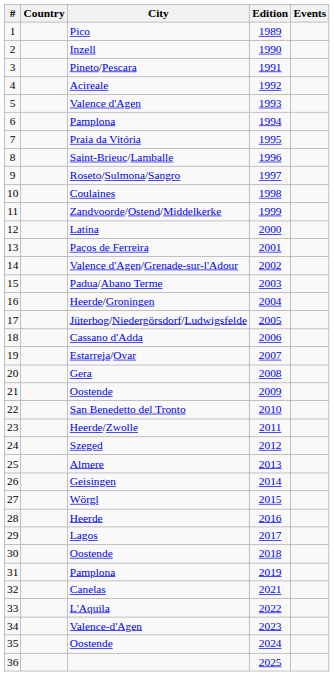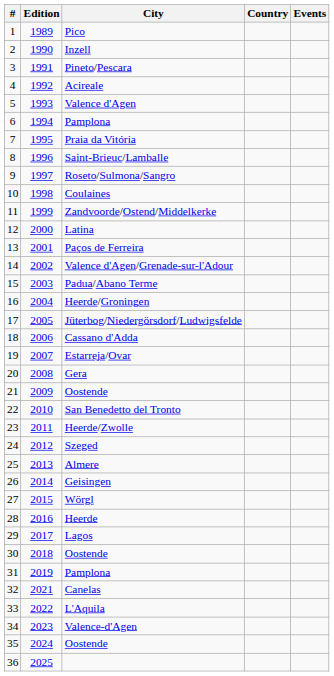 <table class="wikitable">
 <tr>
 <th>#</th>
+<th>Edition</th>
+<th>City</th>
 <th>Country</th>
-<th>City</th>
-<th>Edition</th>
 <th>Events</th>
 </tr>
 <tr>
 <td align=center>1</td>
+<td align=center><a href='#'>1989</a></td>
+<td><a href='#'>Pico</a></td>
 <td></td>
-<td><a href='#'>Pico</a></td>
-<td align=center><a href='#'>1989</a></td>
 <td></td>
 </tr>
 <tr>
 <td align=center>2</td>
+<td align=center><a href='#'>1990</a></td>
+<td><a href='#'>Inzell</a></td>
 <td></td>
-<td><a href='#'>Inzell</a></td>
-<td align=center><a href='#'>1990</a></td>
 <td></td>
 </tr>
 <tr>
 <td align=center>3</td>
+<td align=center><a href='#'>1991</a></td>
+<td><a href='#'>Pineto</a>/<a href='#'>Pescara</a></td>
 <td></td>
-<td><a href='#'>Pineto</a>/<a href='#'>Pescara</a></td>
-<td align=center><a href='#'>1991</a></td>
 <td></td>
 </tr>
 <tr>
 <td align=center>4</td>
+<td align=center><a href='#'>1992</a></td>
+<td><a href='#'>Acireale</a></td>
 <td></td>
-<td><a href='#'>Acireale</a></td>
-<td align=center><a href='#'>1992</a></td>
 <td></td>
 </tr>
 <tr>
 <td align=center>5</td>
+<td align=center><a href='#'>1993</a></td>
+<td><a href='#'>Valence d'Agen</a></td>
 <td></td>
-<td><a href='#'>Valence d'Agen</a></td>
-<td align=center><a href='#'>1993</a></td>
 <td></td>
 </tr>
 <tr>
 <td align=center>6</td>
+<td align=center><a href='#'>1994</a></td>
+<td><a href='#'>Pamplona</a></td>
 <td></td>
-<td><a href='#'>Pamplona</a></td>
-<td align=center><a href='#'>1994</a></td>
 <td></td>
 </tr>
 <tr>
 <td align=center>7</td>
+<td align=center><a href='#'>1995</a></td>
+<td><a href='#'>Praia da Vitória</a></td>
 <td></td>
-<td><a href='#'>Praia da Vitória</a></td>
-<td align=center><a href='#'>1995</a></td>
 <td></td>
 </tr>
 <tr>
 <td align=center>8</td>
+<td align=center><a href='#'>1996</a></td>
+<td><a href='#'>Saint-Brieuc</a>/<a href='#'>Lamballe</a></td>
 <td></td>
-<td><a href='#'>Saint-Brieuc</a>/<a href='#'>Lamballe</a></td>
-<td align=center><a href='#'>1996</a></td>
 <td></td>
 </tr>
 <tr>
 <td align=center>9</td>
+<td align=center><a href='#'>1997</a></td>
+<td><a href='#'>Roseto</a>/<a href='#'>Sulmona</a>/<a href='#'>Sangro</a></td>
 <td></td>
-<td><a href='#'>Roseto</a>/<a href='#'>Sulmona</a>/<a href='#'>Sangro</a></td>
-<td align=center><a href='#'>1997</a></td>
 <td></td>
 </tr>
 <tr>
 <td align=center>10</td>
+<td align=center><a href='#'>1998</a></td>
+<td><a href='#'>Coulaines</a></td>
 <td></td>
-<td><a href='#'>Coulaines</a></td>
-<td align=center><a href='#'>1998</a></td>
 <td></td>
 </tr>
 <tr>
 <td align=center>11</td>
+<td align=center><a href='#'>1999</a></td>
+<td><a href='#'>Zandvoorde</a>/<a href='#'>Ostend</a>/<a href='#'>Middelkerke</a></td>
 <td></td>
-<td><a href='#'>Zandvoorde</a>/<a href='#'>Ostend</a>/<a href='#'>Middelkerke</a></td>
-<td align=center><a href='#'>1999</a></td>
 <td></td>
 </tr>
 <tr>
 <td align=center>12</td>
+<td align=center><a href='#'>2000</a></td>
+<td><a href='#'>Latina</a></td>
 <td></td>
-<td><a href='#'>Latina</a></td>
-<td align=center><a href='#'>2000</a></td>
 <td></td>
 </tr>
 <tr>
 <td align=center>13</td>
+<td align=center><a href='#'>2001</a></td>
+<td><a href='#'>Paços de Ferreira</a></td>
 <td></td>
-<td><a href='#'>Paços de Ferreira</a></td>
-<td align=center><a href='#'>2001</a></td>
 <td></td>
 </tr>
 <tr>
 <td align=center>14</td>
+<td align=center><a href='#'>2002</a></td>
+<td><a href='#'>Valence d'Agen</a>/<a href='#'>Grenade-sur-l'Adour</a></td>
 <td></td>
-<td><a href='#'>Valence d'Agen</a>/<a href='#'>Grenade-sur-l'Adour</a></td>
-<td align=center><a href='#'>2002</a></td>
 <td></td>
 </tr>
 <tr>
 <td align=center>15</td>
+<td align=center><a href='#'>2003</a></td>
+<td><a href='#'>Padua</a>/<a href='#'>Abano Terme</a></td>
 <td></td>
-<td><a href='#'>Padua</a>/<a href='#'>Abano Terme</a></td>
-<td align=center><a href='#'>2003</a></td>
 <td></td>
 </tr>
 <tr>
 <td align=center>16</td>
+<td align=center><a href='#'>2004</a></td>
+<td><a href='#'>Heerde</a>/<a href='#'>Groningen</a></td>
 <td></td>
-<td><a href='#'>Heerde</a>/<a href='#'>Groningen</a></td>
-<td align=center><a href='#'>2004</a></td>
 <td></td>
 </tr>
 <tr>
 <td align=center>17</td>
+<td align=center><a href='#'>2005</a></td>
+<td><a href='#'>Jüterbog</a>/<a href='#'>Niedergörsdorf</a>/<a href='#'>Ludwigsfelde</a></td>
 <td></td>
-<td><a href='#'>Jüterbog</a>/<a href='#'>Niedergörsdorf</a>/<a href='#'>Ludwigsfelde</a></td>
-<td align=center><a href='#'>2005</a></td>
 <td></td>
 </tr>
 <tr>
 <td align=center>18</td>
+<td align=center><a href='#'>2006</a></td>
+<td><a href='#'>Cassano d'Adda</a></td>
 <td></td>
-<td><a href='#'>Cassano d'Adda</a></td>
-<td align=center><a href='#'>2006</a></td>
 <td></td>
 </tr>
 <tr>
 <td align=center>19</td>
+<td align=center><a href='#'>2007</a></td>
+<td><a href='#'>Estarreja</a>/<a href='#'>Ovar</a></td>
 <td></td>
-<td><a href='#'>Estarreja</a>/<a href='#'>Ovar</a></td>
-<td align=center><a href='#'>2007</a></td>
 <td></td>
 </tr>
 <tr>
 <td align=center>20</td>
+<td align=center><a href='#'>2008</a></td>
+<td><a href='#'>Gera</a></td>
 <td></td>
-<td><a href='#'>Gera</a></td>
-<td align=center><a href='#'>2008</a></td>
 <td></td>
 </tr>
 <tr>
 <td align=center>21</td>
+<td align=center><a href='#'>2009</a></td>
+<td><a href='#'>Oostende</a></td>
 <td></td>
-<td><a href='#'>Oostende</a></td>
-<td align=center><a href='#'>2009</a></td>
 <td></td>
 </tr>
 <tr>
 <td align=center>22</td>
+<td align=center><a href='#'>2010</a></td>
+<td><a href='#'>San Benedetto del Tronto</a></td>
 <td></td>
-<td><a href='#'>San Benedetto del Tronto</a></td>
-<td align=center><a href='#'>2010</a></td>
 <td></td>
 </tr>
 <tr>
 <td align=center>23</td>
+<td align=center><a href='#'>2011</a></td>
+<td><a href='#'>Heerde</a>/<a href='#'>Zwolle</a></td>
 <td></td>
-<td><a href='#'>Heerde</a>/<a href='#'>Zwolle</a></td>
-<td align=center><a href='#'>2011</a></td>
 <td></td>
 </tr>
 <tr>
 <td align=center>24</td>
+<td align=center><a href='#'>2012</a></td>
+<td><a href='#'>Szeged</a></td>
 <td></td>
-<td><a href='#'>Szeged</a></td>
-<td align=center><a href='#'>2012</a></td>
 <td></td>
 </tr>
 <tr>
 <td align=center>25</td>
+<td align=center><a href='#'>2013</a></td>
+<td><a href='#'>Almere</a></td>
 <td></td>
-<td><a href='#'>Almere</a></td>
-<td align=center><a href='#'>2013</a></td>
 <td></td>
 </tr>
 <tr>
 <td align=center>26</td>
+<td align=center><a href='#'>2014</a></td>
+<td><a href='#'>Geisingen</a></td>
 <td></td>
-<td><a href='#'>Geisingen</a></td>
-<td align=center><a href='#'>2014</a></td>
 <td></td>
 </tr>
 <tr>
 <td align=center>27</td>
+<td align=center><a href='#'>2015</a></td>
+<td><a href='#'>Wörgl</a></td>
 <td></td>
-<td><a href='#'>Wörgl</a></td>
-<td align=center><a href='#'>2015</a></td>
 <td></td>
 </tr>
 <tr>
 <td align=center>28</td>
+<td align=center><a href='#'>2016</a></td>
+<td><a href='#'>Heerde</a></td>
 <td></td>
-<td><a href='#'>Heerde</a></td>
-<td align=center><a href='#'>2016</a></td>
 <td></td>
 </tr>
 <tr>
 <td align=center>29</td>
+<td align=center><a href='#'>2017</a></td>
+<td><a href='#'>Lagos</a></td>
 <td></td>
-<td><a href='#'>Lagos</a></td>
-<td align=center><a href='#'>2017</a></td>
 <td></td>
 </tr>
 <tr>
 <td align=center>30</td>
+<td align=center><a href='#'>2018</a></td>
+<td><a href='#'>Oostende</a></td>
 <td></td>
-<td><a href='#'>Oostende</a></td>
-<td align=center><a href='#'>2018</a></td>
 <td></td>
 </tr>
 <tr>
 <td align=center>31</td>
+<td align=center><a href='#'>2019</a></td>
+<td><a href='#'>Pamplona</a></td>
 <td></td>
-<td><a href='#'>Pamplona</a></td>
-<td align=center><a href='#'>2019</a></td>
 <td></td>
 </tr>
 <tr>
 <td align=center>32</td>
+<td align=center><a href='#'>2021</a></td>
+<td><a href='#'>Canelas</a></td>
 <td></td>
-<td><a href='#'>Canelas</a></td>
-<td align=center><a href='#'>2021</a></td>
 <td></td>
 </tr>
 <tr>
 <td align=center>33</td>
+<td align=center><a href='#'>2022</a></td>
+<td><a href='#'>L'Aquila</a></td>
 <td></td>
-<td><a href='#'>L'Aquila</a></td>
-<td align=center><a href='#'>2022</a></td>
 <td></td>
 </tr>
 <tr>
 <td align=center>34</td>
+<td align=center><a href='#'>2023</a></td>
+<td><a href='#'>Valence-d'Agen</a></td>
 <td></td>
-<td><a href='#'>Valence-d'Agen</a></td>
-<td align=center><a href='#'>2023</a></td>
 <td></td>
 </tr>
 <tr>
 <td align=center>35</td>
+<td align=center><a href='#'>2024</a></td>
+<td><a href='#'>Oostende</a></td>
 <td></td>
-<td><a href='#'>Oostende</a></td>
-<td align=center><a href='#'>2024</a></td>
 <td></td>
 </tr>
 <tr>
 <td align=center>36</td>
+<td align=center><a href='#'>2025</a></td>
+<td><a href='#'></a></td>
 <td></td>
-<td><a href='#'></a></td>
-<td align=center><a href='#'>2025</a></td>
 <td></td>
 </tr>
 </table>
